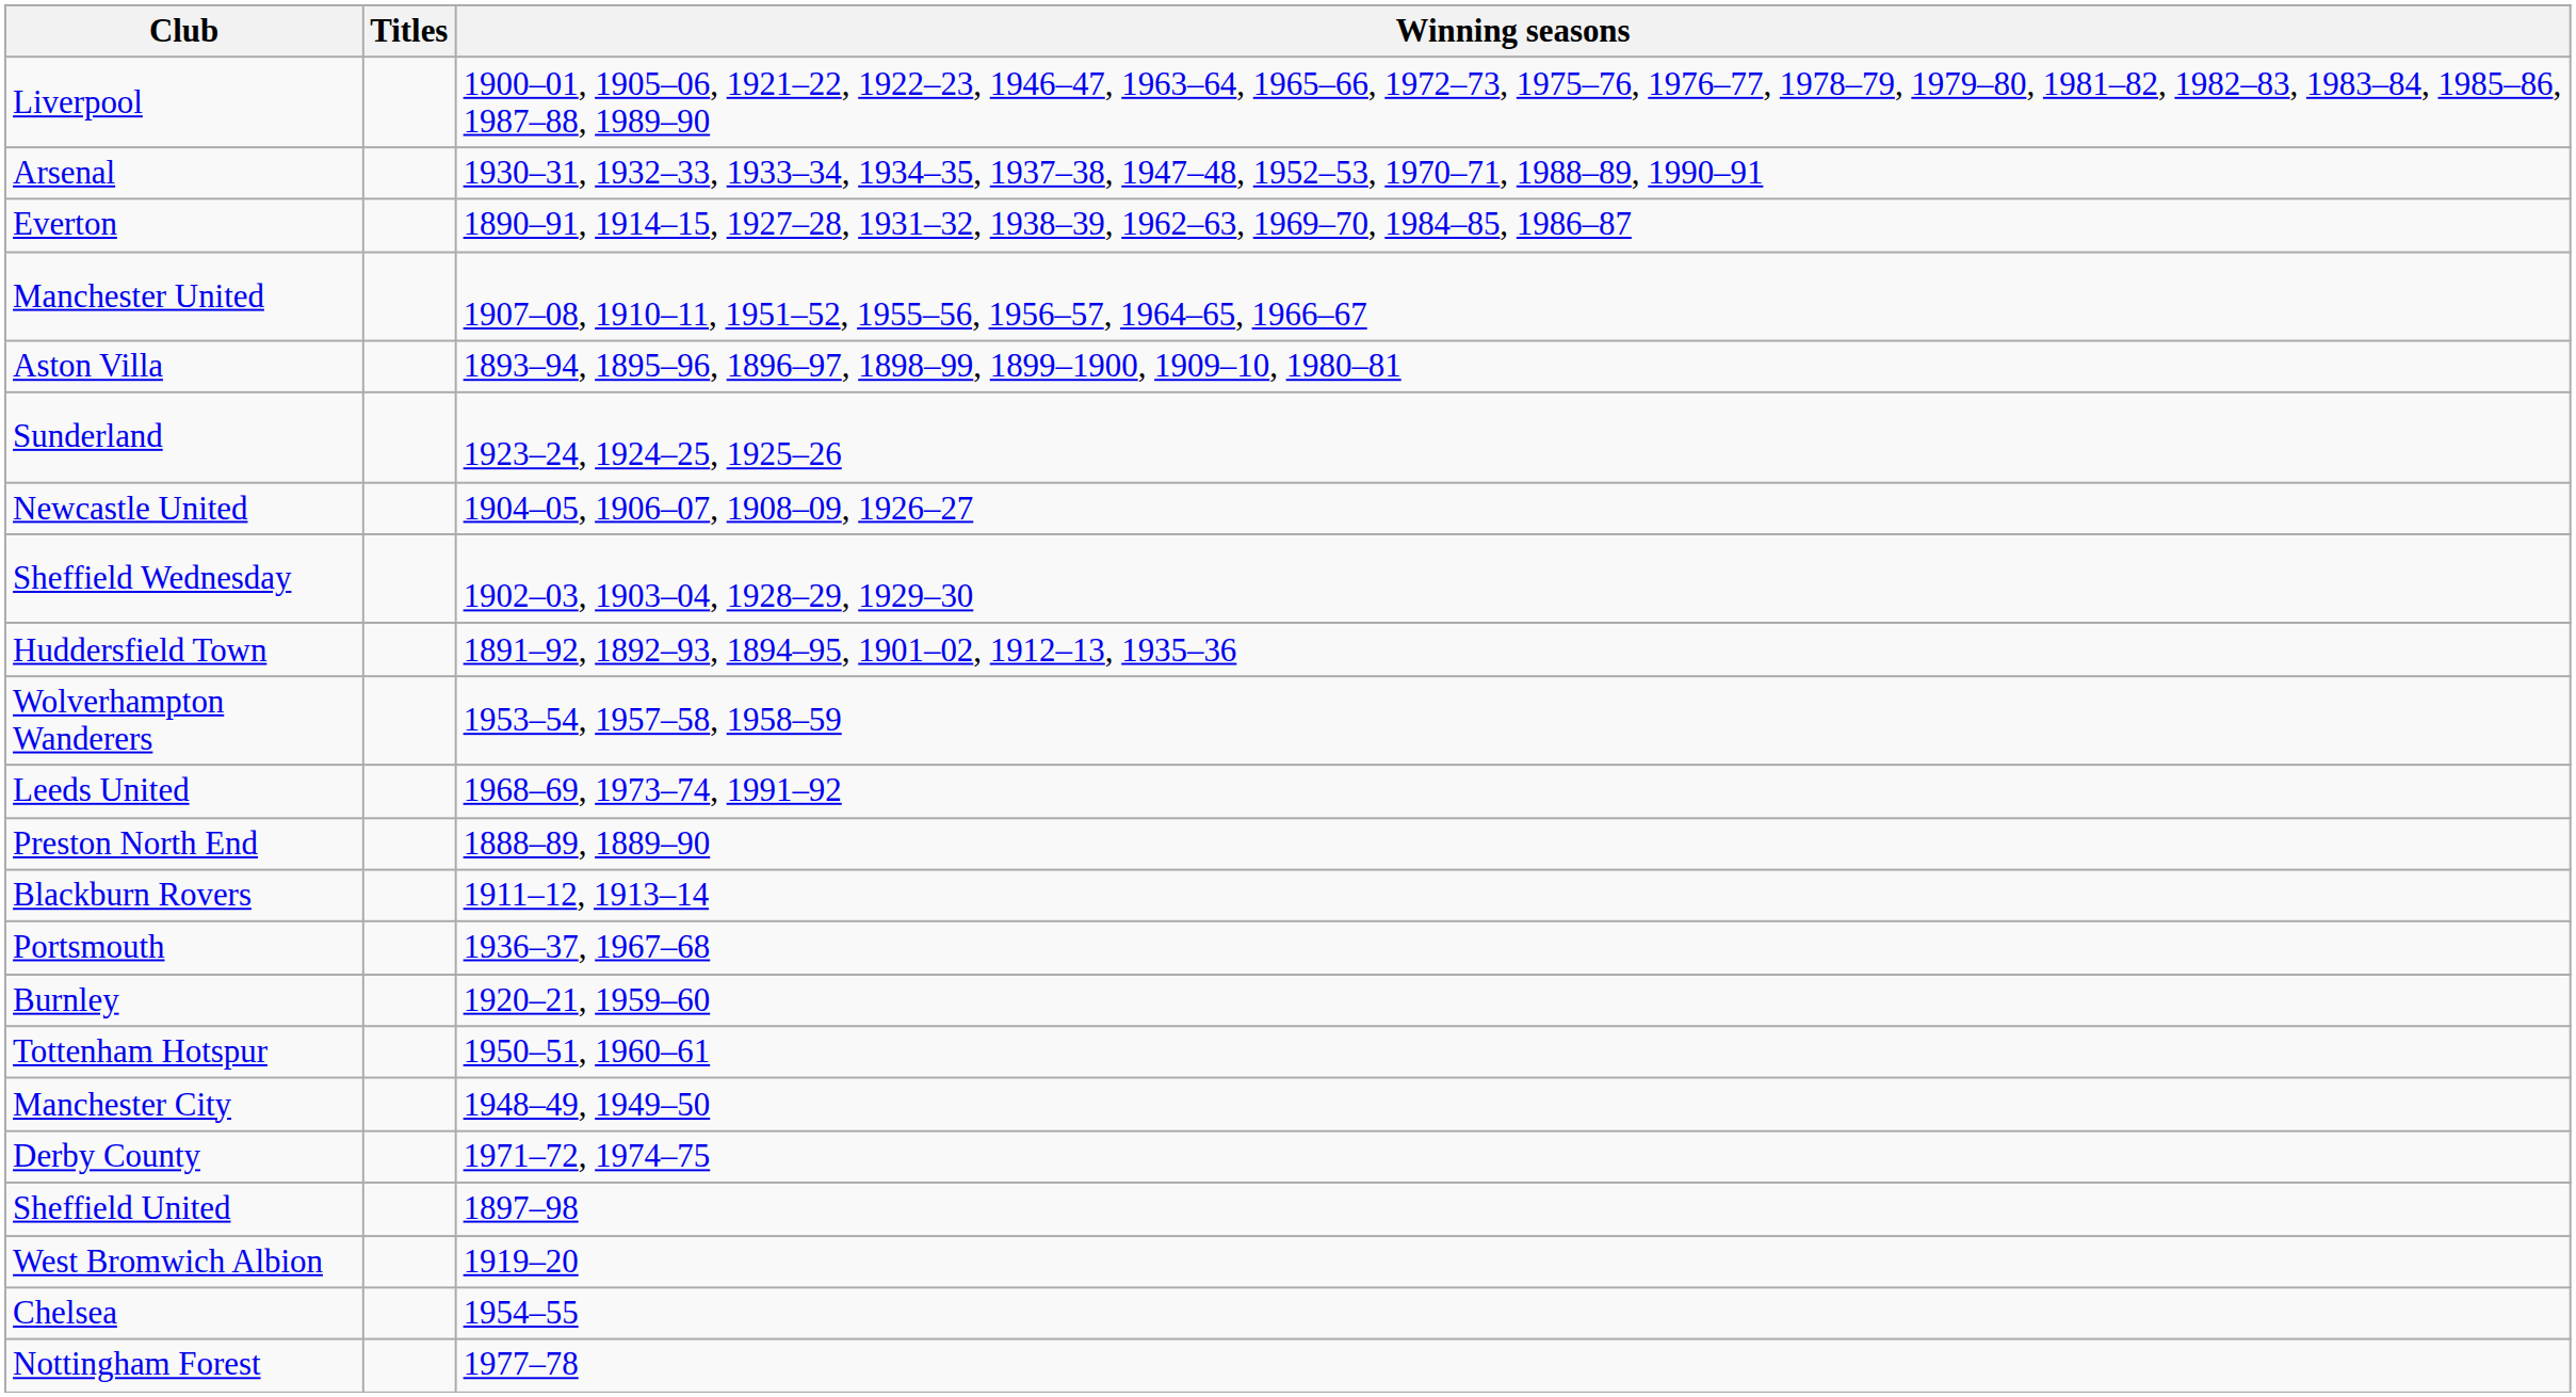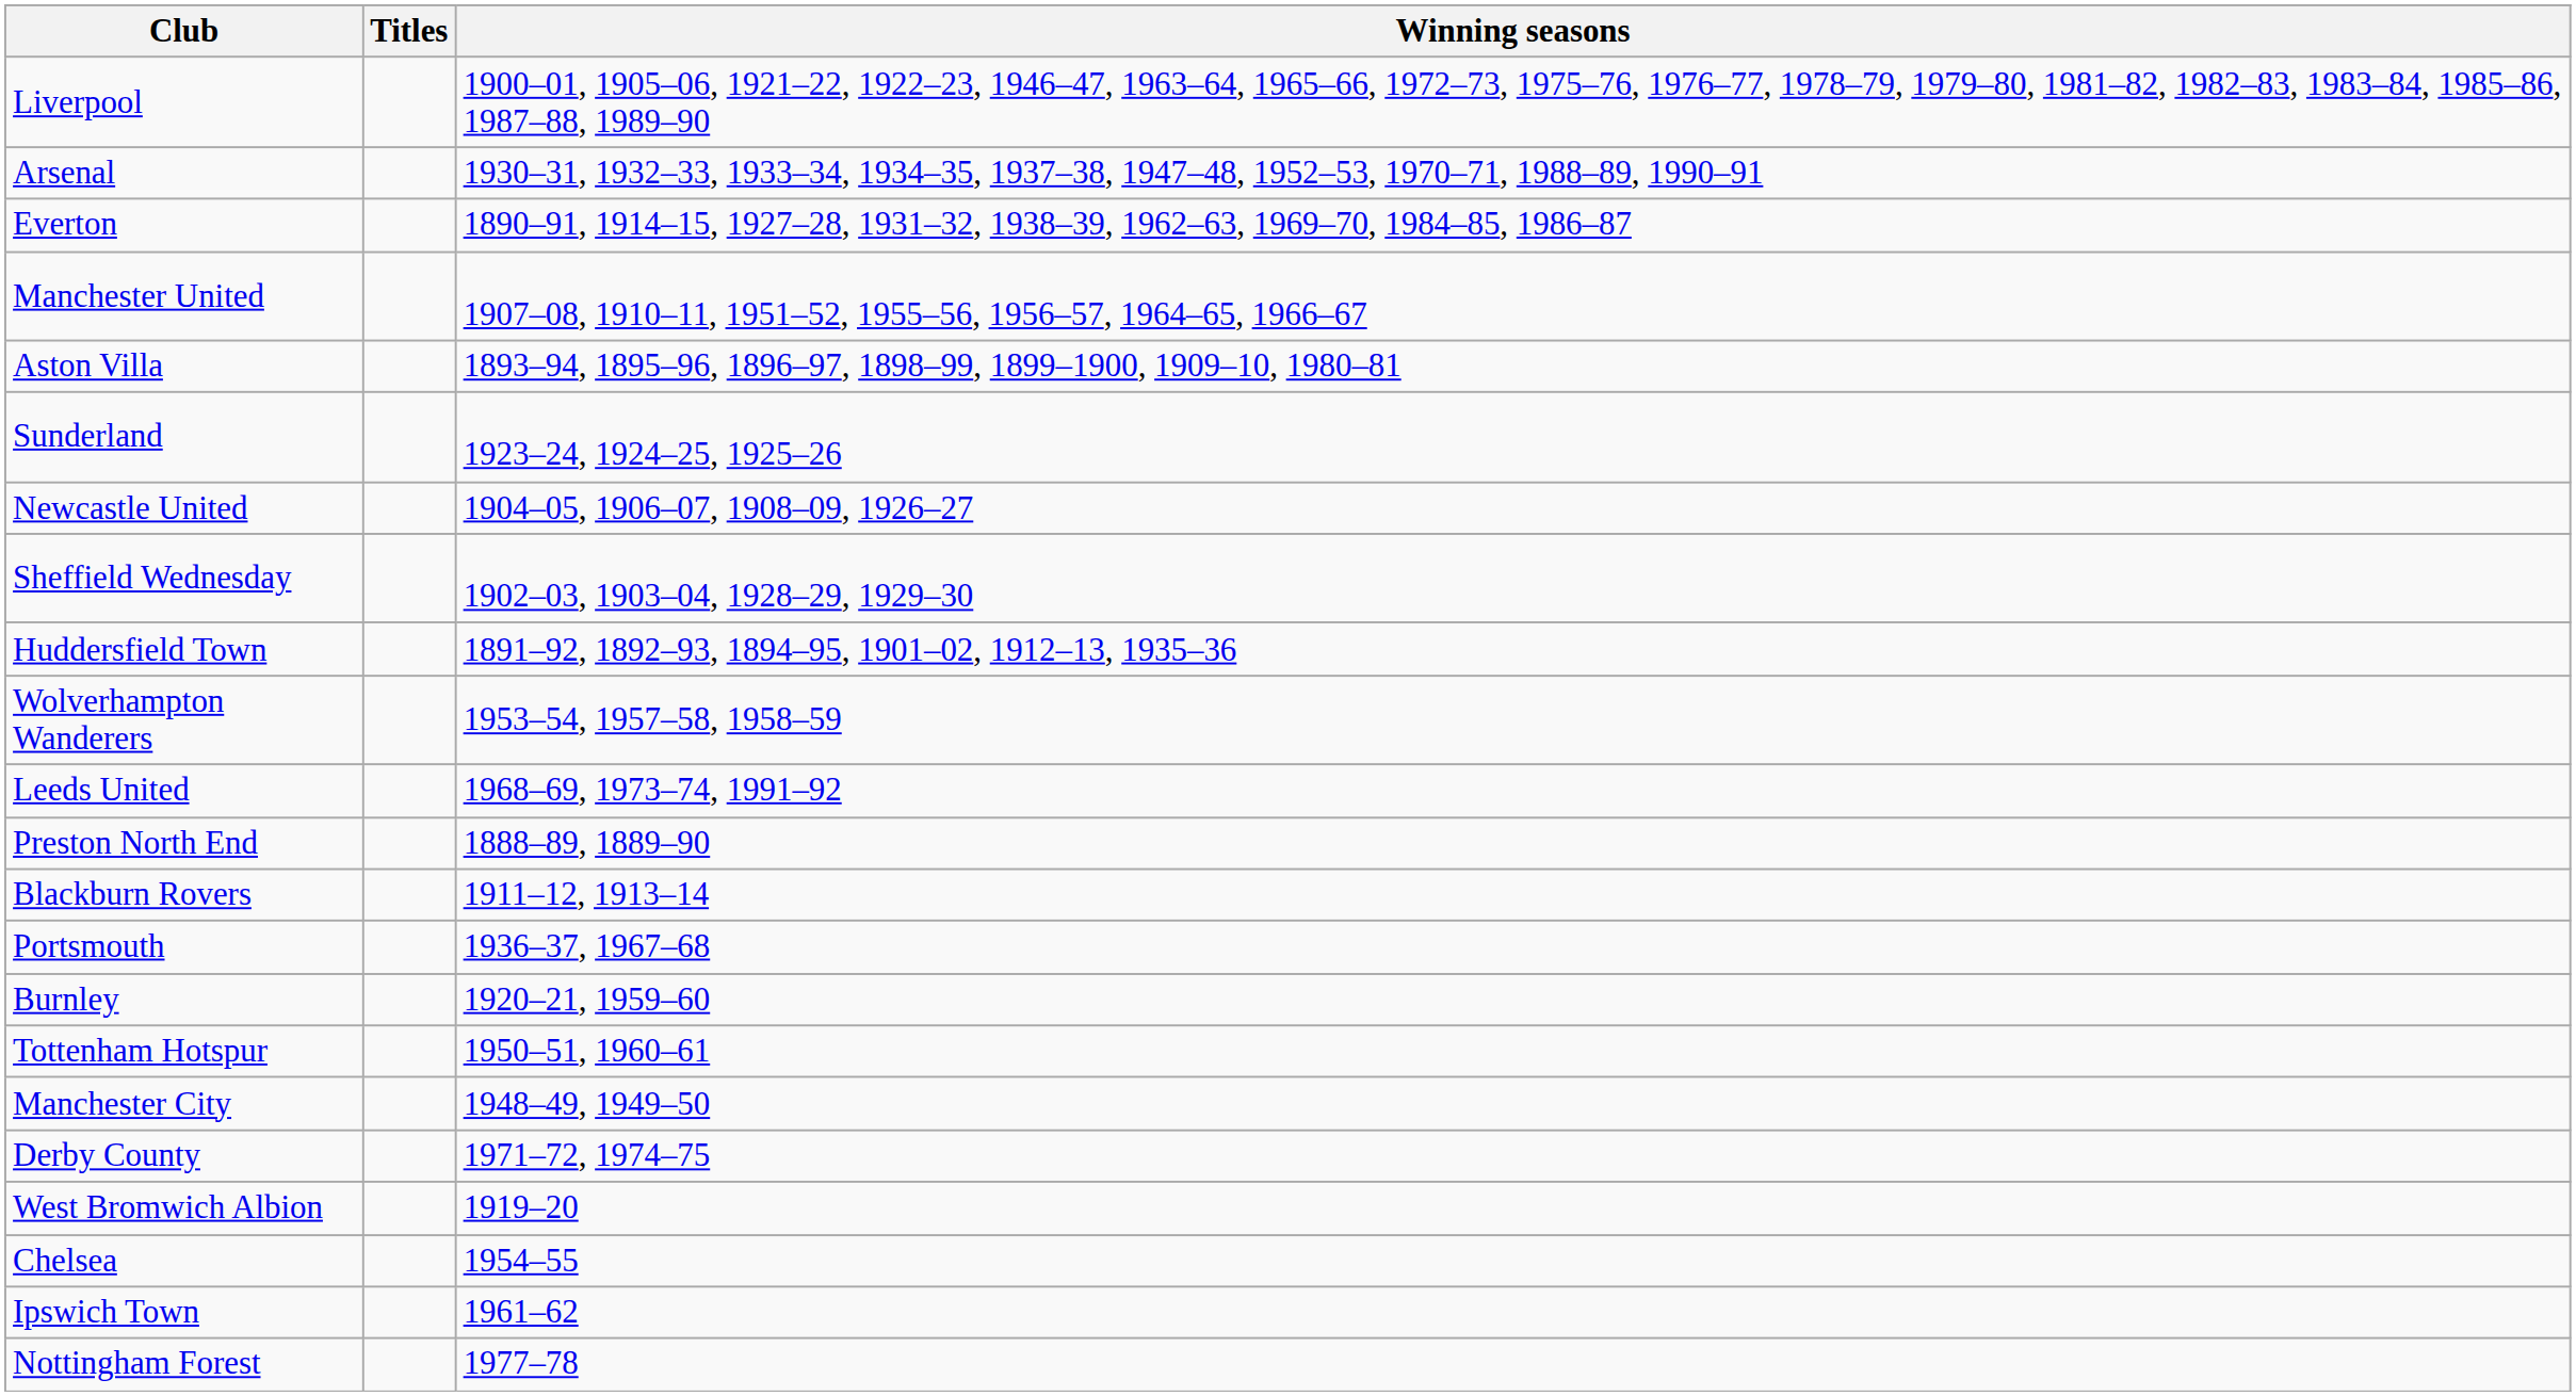 <table class="wikitable">
 <tr>
 <th>Club</th>
 <th>Titles</th>
 <th>Winning seasons</th>
 </tr>
 <tr>
 <td><a href='#'>Liverpool</a></td>
 <td></td>
 <td><a href='#'>1900–01</a>, <a href='#'>1905–06</a>, <a href='#'>1921–22</a>, <a href='#'>1922–23</a>, <a href='#'>1946–47</a>, <a href='#'>1963–64</a>, <a href='#'>1965–66</a>, <a href='#'>1972–73</a>, <a href='#'>1975–76</a>, <a href='#'>1976–77</a>, <a href='#'>1978–79</a>, <a href='#'>1979–80</a>, <a href='#'>1981–82</a>, <a href='#'>1982–83</a>, <a href='#'>1983–84</a>, <a href='#'>1985–86</a>, <a href='#'>1987–88</a>, <a href='#'>1989–90</a></td>
 </tr>
 <tr>
 <td><a href='#'>Arsenal</a></td>
 <td></td>
 <td><a href='#'>1930–31</a>, <a href='#'>1932–33</a>, <a href='#'>1933–34</a>, <a href='#'>1934–35</a>, <a href='#'>1937–38</a>, <a href='#'>1947–48</a>, <a href='#'>1952–53</a>, <a href='#'>1970–71</a>, <a href='#'>1988–89</a>, <a href='#'>1990–91</a></td>
 </tr>
 <tr>
 <td><a href='#'>Everton</a></td>
 <td></td>
 <td><a href='#'>1890–91</a>, <a href='#'>1914–15</a>, <a href='#'>1927–28</a>, <a href='#'>1931–32</a>, <a href='#'>1938–39</a>, <a href='#'>1962–63</a>, <a href='#'>1969–70</a>, <a href='#'>1984–85</a>, <a href='#'>1986–87</a></td>
 </tr>
 <tr>
 <td><a href='#'>Manchester United</a></td>
 <td></td>
 <td><br><a href='#'>1907–08</a>, <a href='#'>1910–11</a>, <a href='#'>1951–52</a>, <a href='#'>1955–56</a>, <a href='#'>1956–57</a>, <a href='#'>1964–65</a>, <a href='#'>1966–67</a></td>
 </tr>
 <tr>
 <td><a href='#'>Aston Villa</a></td>
 <td></td>
 <td><a href='#'>1893–94</a>, <a href='#'>1895–96</a>, <a href='#'>1896–97</a>, <a href='#'>1898–99</a>, <a href='#'>1899–1900</a>, <a href='#'>1909–10</a>, <a href='#'>1980–81</a></td>
 </tr>
 <tr>
 <td><a href='#'>Sunderland</a></td>
 <td></td>
 <td><br><a href='#'>1923–24</a>, <a href='#'>1924–25</a>, <a href='#'>1925–26</a></td>
 </tr>
 <tr>
 <td><a href='#'>Newcastle United</a></td>
 <td></td>
 <td><a href='#'>1904–05</a>, <a href='#'>1906–07</a>, <a href='#'>1908–09</a>, <a href='#'>1926–27</a></td>
 </tr>
 <tr>
 <td><a href='#'>Sheffield Wednesday</a></td>
 <td></td>
 <td><br><a href='#'>1902–03</a>, <a href='#'>1903–04</a>, <a href='#'>1928–29</a>, <a href='#'>1929–30</a></td>
 </tr>
 <tr>
 <td><a href='#'>Huddersfield Town</a></td>
 <td></td>
 <td><a href='#'>1891–92</a>, <a href='#'>1892–93</a>, <a href='#'>1894–95</a>, <a href='#'>1901–02</a>, <a href='#'>1912–13</a>, <a href='#'>1935–36</a></td>
 </tr>
 <tr>
 <td><a href='#'>Wolverhampton Wanderers</a></td>
 <td></td>
 <td><a href='#'>1953–54</a>, <a href='#'>1957–58</a>, <a href='#'>1958–59</a></td>
 </tr>
 <tr>
 <td><a href='#'>Leeds United</a></td>
 <td></td>
 <td><a href='#'>1968–69</a>, <a href='#'>1973–74</a>, <a href='#'>1991–92</a></td>
 </tr>
 <tr>
 <td><a href='#'>Preston North End</a></td>
 <td></td>
 <td><a href='#'>1888–89</a>, <a href='#'>1889–90</a></td>
 </tr>
 <tr>
 <td><a href='#'>Blackburn Rovers</a></td>
 <td></td>
 <td><a href='#'>1911–12</a>, <a href='#'>1913–14</a></td>
 </tr>
 <tr>
 <td><a href='#'>Portsmouth</a></td>
 <td></td>
 <td><a href='#'>1936–37</a>, <a href='#'>1967–68</a></td>
 </tr>
 <tr>
 <td><a href='#'>Burnley</a></td>
 <td></td>
 <td><a href='#'>1920–21</a>, <a href='#'>1959–60</a></td>
 </tr>
 <tr>
 <td><a href='#'>Tottenham Hotspur</a></td>
 <td></td>
 <td><a href='#'>1950–51</a>, <a href='#'>1960–61</a></td>
 </tr>
 <tr>
 <td><a href='#'>Manchester City</a></td>
 <td></td>
 <td><a href='#'>1948–49</a>, <a href='#'>1949–50</a></td>
 </tr>
 <tr>
 <td><a href='#'>Derby County</a></td>
 <td></td>
 <td><a href='#'>1971–72</a>, <a href='#'>1974–75</a></td>
 </tr>
 <tr>
-<td><a href='#'>Sheffield United</a></td>
-<td></td>
-<td><a href='#'>1897–98</a></td>
-</tr>
-<tr>
 <td><a href='#'>West Bromwich Albion</a></td>
 <td></td>
 <td><a href='#'>1919–20</a></td>
 </tr>
 <tr>
 <td><a href='#'>Chelsea</a></td>
 <td></td>
 <td><a href='#'>1954–55</a></td>
 </tr>
 <tr>
+<td><a href='#'>Ipswich Town</a></td>
+<td></td>
+<td><a href='#'>1961–62</a></td>
+</tr>
+<tr>
 <td><a href='#'>Nottingham Forest</a></td>
 <td></td>
 <td><a href='#'>1977–78</a></td>
 </tr>
 </table>
